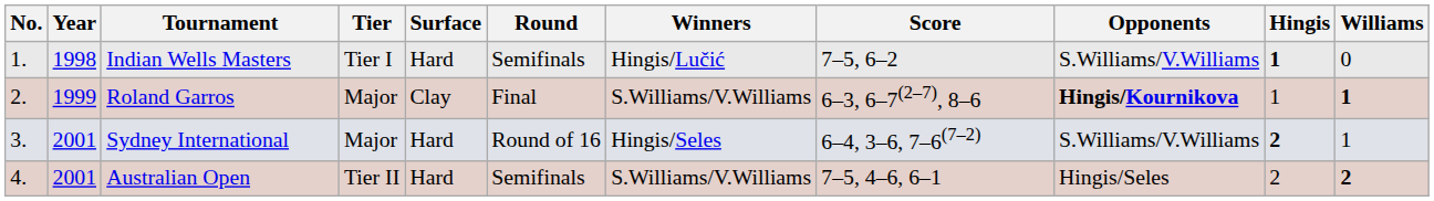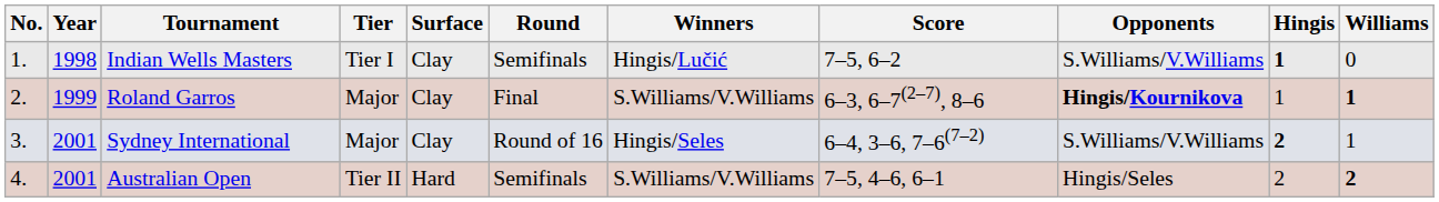 <table class="sortable wikitable" style="font-size:90%;">
 <tr>
 <th>No.</th>
 <th>Year</th>
 <th width=150>Tournament</th>
 <th>Tier</th>
 <th>Surface</th>
 <th>Round</th>
 <th>Winners</th>
 <th width=150>Score</th>
 <th>Opponents</th>
 <th>Hingis</th>
 <th>Williams</th>
 </tr>
 <tr bgcolor="#e9e9e9">
 <td>1.</td>
 <td><a href='#'>1998</a></td>
 <td> <a href='#'>Indian Wells Masters</a></td>
 <td>Tier I</td>
-<td>Hard</td>
+<td>Clay</td>
 <td>Semifinals</td>
 <td>Hingis/<a href='#'>Lučić</a></td>
 <td>7–5, 6–2</td>
 <td>S.Williams/<a href='#'>V.Williams</a></td>
 <td><strong>1</strong></td>
 <td>0</td>
 </tr>
 <tr bgcolor="#e5d1cb">
 <td>2.</td>
 <td><a href='#'>1999</a></td>
 <td> <a href='#'>Roland Garros</a></td>
 <td>Major</td>
 <td>Clay</td>
 <td>Final</td>
 <td>S.Williams/V.Williams</td>
 <td>6–3, 6–7<sup>(2–7)</sup>, 8–6</td>
 <td><strong>Hingis/<a href='#'>Kournikova</a></strong></td>
 <td>1</td>
 <td><strong>1</strong></td>
 </tr>
 <tr bgcolor="#dfe2e9">
 <td>3.</td>
 <td><a href='#'>2001</a></td>
 <td> <a href='#'>Sydney International</a></td>
 <td>Major</td>
-<td>Hard</td>
+<td>Clay</td>
 <td>Round of 16</td>
 <td>Hingis/<a href='#'>Seles</a></td>
 <td>6–4, 3–6, 7–6<sup>(7–2)</sup></td>
 <td>S.Williams/V.Williams</td>
 <td><strong>2</strong></td>
 <td>1</td>
 </tr>
 <tr bgcolor="#e5d1cb">
 <td>4.</td>
 <td><a href='#'>2001</a></td>
 <td> <a href='#'>Australian Open</a></td>
 <td>Tier II</td>
 <td>Hard</td>
 <td>Semifinals</td>
 <td>S.Williams/V.Williams</td>
 <td>7–5, 4–6, 6–1</td>
 <td>Hingis/Seles</td>
 <td>2</td>
 <td><strong>2</strong></td>
 </tr>
 </table>
